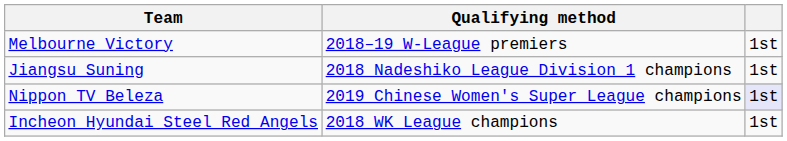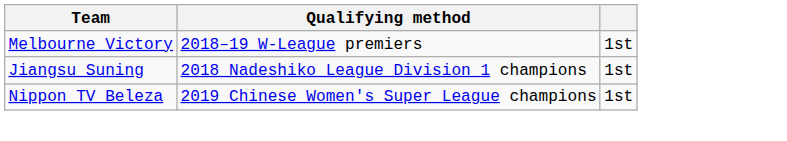 <table class="wikitable">
 <tr>
 <th>Team</th>
 <th>Qualifying method</th>
 <th> </th>
 </tr>
 <tr>
 <td> <a href='#'>Melbourne Victory</a></td>
 <td><a href='#'>2018–19 W-League</a> premiers</td>
 <td>1st</td>
 </tr>
 <tr>
 <td> <a href='#'>Jiangsu Suning</a></td>
 <td><a href='#'>2018 Nadeshiko League Division 1</a> champions</td>
 <td>1st</td>
 </tr>
 <tr>
 <td> <a href='#'>Nippon TV Beleza</a></td>
 <td><a href='#'>2019 Chinese Women's Super League</a> champions</td>
-<td style="background: lavender;">1st</td>
-</tr>
-<tr>
-<td> <a href='#'>Incheon Hyundai Steel Red Angels</a></td>
-<td><a href='#'>2018 WK League</a> champions</td>
 <td>1st</td>
 </tr>
 </table>
